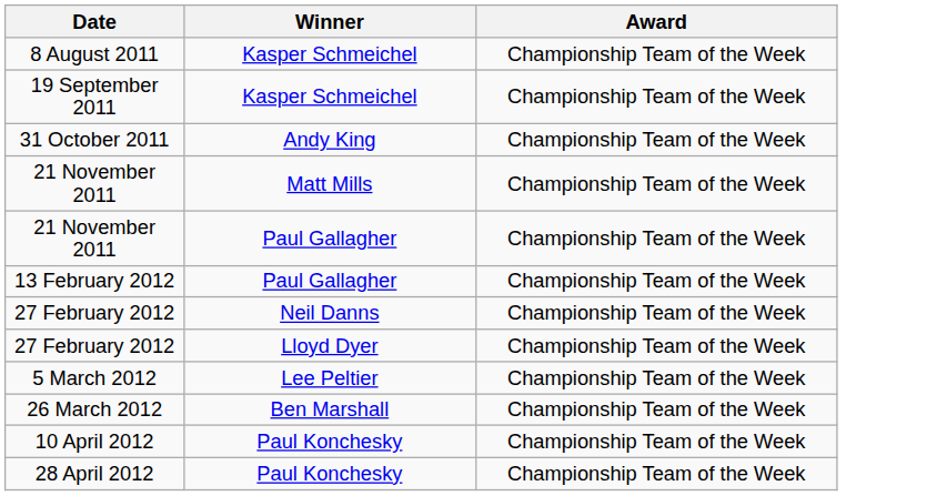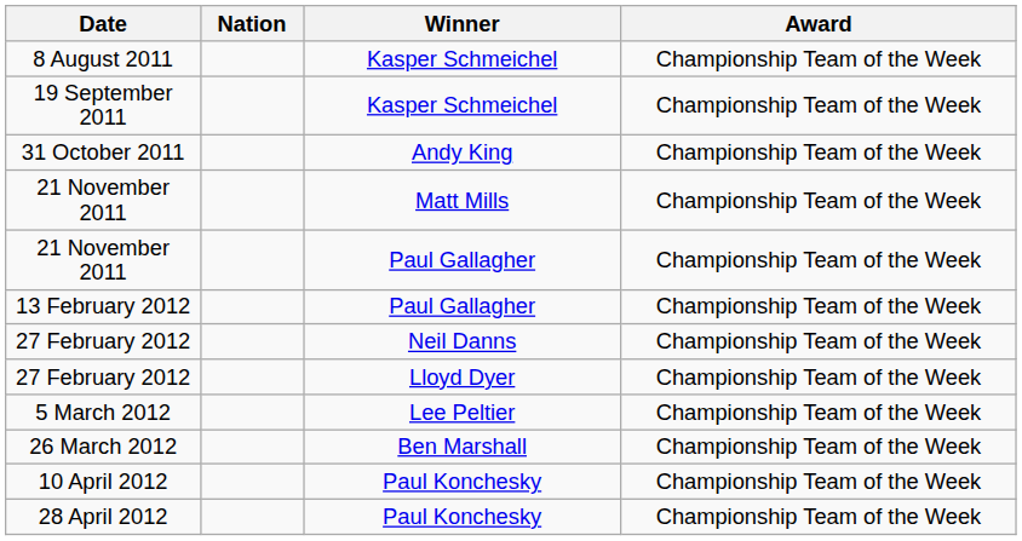 <table class="wikitable" style="text-align:center; font-size:90%">
 <tr>
 <th width=120>Date</th>
+<th width=60>Nation</th>
 <th width=200>Winner</th>
 <th width=250>Award</th>
 </tr>
 <tr>
 <td>8 August 2011</td>
+<td></td>
 <td><a href='#'>Kasper Schmeichel</a></td>
 <td>Championship Team of the Week</td>
 </tr>
 <tr>
 <td>19 September 2011</td>
+<td></td>
 <td><a href='#'>Kasper Schmeichel</a></td>
 <td>Championship Team of the Week</td>
 </tr>
 <tr>
 <td>31 October 2011</td>
+<td></td>
 <td><a href='#'>Andy King</a></td>
 <td>Championship Team of the Week</td>
 </tr>
 <tr>
 <td>21 November 2011</td>
+<td></td>
 <td><a href='#'>Matt Mills</a></td>
 <td>Championship Team of the Week</td>
 </tr>
 <tr>
 <td>21 November 2011</td>
+<td></td>
 <td><a href='#'>Paul Gallagher</a></td>
 <td>Championship Team of the Week</td>
 </tr>
 <tr>
 <td>13 February 2012</td>
+<td></td>
 <td><a href='#'>Paul Gallagher</a></td>
 <td>Championship Team of the Week</td>
 </tr>
 <tr>
 <td>27 February 2012</td>
+<td></td>
 <td><a href='#'>Neil Danns</a></td>
 <td>Championship Team of the Week</td>
 </tr>
 <tr>
 <td>27 February 2012</td>
+<td></td>
 <td><a href='#'>Lloyd Dyer</a></td>
 <td>Championship Team of the Week</td>
 </tr>
 <tr>
 <td>5 March 2012</td>
+<td></td>
 <td><a href='#'>Lee Peltier</a></td>
 <td>Championship Team of the Week</td>
 </tr>
 <tr>
 <td>26 March 2012</td>
+<td></td>
 <td><a href='#'>Ben Marshall</a></td>
 <td>Championship Team of the Week</td>
 </tr>
 <tr>
 <td>10 April 2012</td>
+<td></td>
 <td><a href='#'>Paul Konchesky</a></td>
 <td>Championship Team of the Week</td>
 </tr>
 <tr>
 <td>28 April 2012</td>
+<td></td>
 <td><a href='#'>Paul Konchesky</a></td>
 <td>Championship Team of the Week</td>
 </tr>
 </table>
